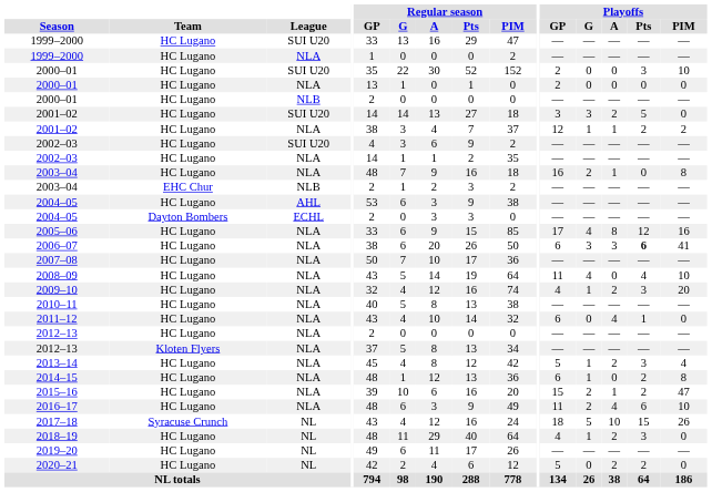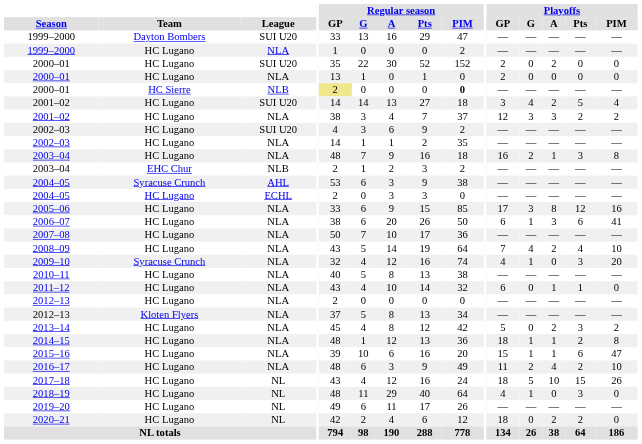 <table border="0" cellpadding="1" cellspacing="0" style="text-align:center; width:60em">
 <tr bgcolor="#e0e0e0">
 <th colspan="3" bgcolor="#ffffff"></th>
 <th rowspan="99" bgcolor="#ffffff"></th>
 <th colspan="5"><a href='#'>Regular season</a></th>
 <th rowspan="99" bgcolor="#ffffff"></th>
 <th colspan="5"><a href='#'>Playoffs</a></th>
 </tr>
 <tr bgcolor="#e0e0e0">
 <th><a href='#'>Season</a></th>
 <th>Team</th>
 <th>League</th>
 <th>GP</th>
 <th><a href='#'>G</a></th>
 <th><a href='#'>A</a></th>
 <th><a href='#'>Pts</a></th>
 <th><a href='#'>PIM</a></th>
 <th>GP</th>
 <th>G</th>
 <th>A</th>
 <th>Pts</th>
 <th>PIM</th>
 </tr>
 <tr>
 <td>1999–2000</td>
-<td><a href='#'>HC Lugano</a></td>
+<td><a href='#'>Dayton Bombers</a></td>
 <td>SUI U20</td>
 <td>33</td>
 <td>13</td>
 <td>16</td>
 <td>29</td>
 <td>47</td>
 <td>—</td>
 <td>—</td>
 <td>—</td>
 <td>—</td>
 <td>—</td>
 </tr>
 <tr bgcolor="#f0f0f0">
 <td><a href='#'>1999–2000</a></td>
 <td>HC Lugano</td>
 <td><a href='#'>NLA</a></td>
 <td>1</td>
 <td>0</td>
 <td>0</td>
 <td>0</td>
 <td>2</td>
 <td>—</td>
 <td>—</td>
 <td>—</td>
 <td>—</td>
 <td>—</td>
 </tr>
 <tr>
 <td>2000–01</td>
 <td>HC Lugano</td>
 <td>SUI U20</td>
 <td>35</td>
 <td>22</td>
 <td>30</td>
 <td>52</td>
 <td>152</td>
 <td>2</td>
 <td>0</td>
+<td>2</td>
 <td>0</td>
-<td>3</td>
-<td>10</td>
+<td>0</td>
 </tr>
 <tr bgcolor="#f0f0f0">
 <td><a href='#'>2000–01</a></td>
 <td>HC Lugano</td>
 <td>NLA</td>
 <td>13</td>
 <td>1</td>
 <td>0</td>
 <td>1</td>
 <td>0</td>
 <td>2</td>
 <td>0</td>
 <td>0</td>
 <td>0</td>
 <td>0</td>
 </tr>
 <tr>
 <td>2000–01</td>
-<td>HC Lugano</td>
+<td><a href='#'>HC Sierre</a></td>
 <td><a href='#'>NLB</a></td>
-<td>2</td>
+<td style="background: khaki;">2</td>
 <td>0</td>
 <td>0</td>
 <td>0</td>
-<td>0</td>
+<td><strong>0</strong></td>
 <td>—</td>
 <td>—</td>
 <td>—</td>
 <td>—</td>
 <td>—</td>
 </tr>
 <tr bgcolor="#f0f0f0">
 <td>2001–02</td>
 <td>HC Lugano</td>
 <td>SUI U20</td>
 <td>14</td>
 <td>14</td>
 <td>13</td>
 <td>27</td>
 <td>18</td>
 <td>3</td>
-<td>3</td>
+<td>4</td>
 <td>2</td>
 <td>5</td>
-<td>0</td>
+<td>4</td>
 </tr>
 <tr>
 <td><a href='#'>2001–02</a></td>
 <td>HC Lugano</td>
 <td>NLA</td>
 <td>38</td>
 <td>3</td>
 <td>4</td>
 <td>7</td>
 <td>37</td>
 <td>12</td>
-<td>1</td>
-<td>1</td>
+<td>3</td>
+<td>3</td>
 <td>2</td>
 <td>2</td>
 </tr>
 <tr bgcolor="#f0f0f0">
 <td>2002–03</td>
 <td>HC Lugano</td>
 <td>SUI U20</td>
 <td>4</td>
 <td>3</td>
 <td>6</td>
 <td>9</td>
 <td>2</td>
 <td>—</td>
 <td>—</td>
 <td>—</td>
 <td>—</td>
 <td>—</td>
 </tr>
 <tr>
 <td><a href='#'>2002–03</a></td>
 <td>HC Lugano</td>
 <td>NLA</td>
 <td>14</td>
 <td>1</td>
 <td>1</td>
 <td>2</td>
 <td>35</td>
 <td>—</td>
 <td>—</td>
 <td>—</td>
 <td>—</td>
 <td>—</td>
 </tr>
 <tr bgcolor="#f0f0f0">
 <td><a href='#'>2003–04</a></td>
 <td>HC Lugano</td>
 <td>NLA</td>
 <td>48</td>
 <td>7</td>
 <td>9</td>
 <td>16</td>
 <td>18</td>
 <td>16</td>
 <td>2</td>
 <td>1</td>
-<td>0</td>
+<td>3</td>
 <td>8</td>
 </tr>
 <tr>
 <td>2003–04</td>
 <td><a href='#'>EHC Chur</a></td>
 <td>NLB</td>
 <td>2</td>
 <td>1</td>
 <td>2</td>
 <td>3</td>
 <td>2</td>
 <td>—</td>
 <td>—</td>
 <td>—</td>
 <td>—</td>
 <td>—</td>
 </tr>
 <tr bgcolor="#f0f0f0">
 <td><a href='#'>2004–05</a></td>
-<td>HC Lugano</td>
+<td><a href='#'>Syracuse Crunch</a></td>
 <td><a href='#'>AHL</a></td>
 <td>53</td>
 <td>6</td>
 <td>3</td>
 <td>9</td>
 <td>38</td>
 <td>—</td>
 <td>—</td>
 <td>—</td>
 <td>—</td>
 <td>—</td>
 </tr>
 <tr>
 <td><a href='#'>2004–05</a></td>
-<td><a href='#'>Dayton Bombers</a></td>
+<td><a href='#'>HC Lugano</a></td>
 <td><a href='#'>ECHL</a></td>
 <td>2</td>
 <td>0</td>
 <td>3</td>
 <td>3</td>
 <td>0</td>
 <td>—</td>
 <td>—</td>
 <td>—</td>
 <td>—</td>
 <td>—</td>
 </tr>
 <tr bgcolor="#f0f0f0">
 <td><a href='#'>2005–06</a></td>
 <td>HC Lugano</td>
 <td>NLA</td>
 <td>33</td>
 <td>6</td>
 <td>9</td>
 <td>15</td>
 <td>85</td>
 <td>17</td>
-<td>4</td>
+<td>3</td>
 <td>8</td>
 <td>12</td>
 <td>16</td>
 </tr>
 <tr>
 <td><a href='#'>2006–07</a></td>
 <td>HC Lugano</td>
 <td>NLA</td>
 <td>38</td>
 <td>6</td>
 <td>20</td>
 <td>26</td>
 <td>50</td>
 <td>6</td>
+<td>1</td>
 <td>3</td>
-<td>3</td>
-<td><strong>6</strong></td>
+<td>6</td>
 <td>41</td>
 </tr>
 <tr bgcolor="#f0f0f0">
 <td><a href='#'>2007–08</a></td>
 <td>HC Lugano</td>
 <td>NLA</td>
 <td>50</td>
 <td>7</td>
 <td>10</td>
 <td>17</td>
 <td>36</td>
 <td>—</td>
 <td>—</td>
 <td>—</td>
 <td>—</td>
 <td>—</td>
 </tr>
 <tr>
 <td><a href='#'>2008–09</a></td>
 <td>HC Lugano</td>
 <td>NLA</td>
 <td>43</td>
 <td>5</td>
 <td>14</td>
 <td>19</td>
 <td>64</td>
-<td>11</td>
+<td>7</td>
 <td>4</td>
-<td>0</td>
+<td>2</td>
 <td>4</td>
 <td>10</td>
 </tr>
 <tr bgcolor="#f0f0f0">
 <td><a href='#'>2009–10</a></td>
-<td>HC Lugano</td>
+<td><a href='#'>Syracuse Crunch</a></td>
 <td>NLA</td>
 <td>32</td>
 <td>4</td>
 <td>12</td>
 <td>16</td>
 <td>74</td>
 <td>4</td>
 <td>1</td>
-<td>2</td>
+<td>0</td>
 <td>3</td>
 <td>20</td>
 </tr>
 <tr>
 <td><a href='#'>2010–11</a></td>
 <td>HC Lugano</td>
 <td>NLA</td>
 <td>40</td>
 <td>5</td>
 <td>8</td>
 <td>13</td>
 <td>38</td>
 <td>—</td>
 <td>—</td>
 <td>—</td>
 <td>—</td>
 <td>—</td>
 </tr>
 <tr bgcolor="#f0f0f0">
 <td><a href='#'>2011–12</a></td>
 <td>HC Lugano</td>
 <td>NLA</td>
 <td>43</td>
 <td>4</td>
 <td>10</td>
 <td>14</td>
 <td>32</td>
 <td>6</td>
 <td>0</td>
-<td>4</td>
+<td>1</td>
 <td>1</td>
 <td>0</td>
 </tr>
 <tr>
 <td><a href='#'>2012–13</a></td>
 <td>HC Lugano</td>
 <td>NLA</td>
 <td>2</td>
 <td>0</td>
 <td>0</td>
 <td>0</td>
 <td>0</td>
 <td>—</td>
 <td>—</td>
 <td>—</td>
 <td>—</td>
 <td>—</td>
 </tr>
 <tr bgcolor="#f0f0f0">
 <td>2012–13</td>
 <td><a href='#'>Kloten Flyers</a></td>
 <td>NLA</td>
 <td>37</td>
 <td>5</td>
 <td>8</td>
 <td>13</td>
 <td>34</td>
 <td>—</td>
 <td>—</td>
 <td>—</td>
 <td>—</td>
 <td>—</td>
 </tr>
 <tr>
 <td><a href='#'>2013–14</a></td>
 <td>HC Lugano</td>
 <td>NLA</td>
 <td>45</td>
 <td>4</td>
 <td>8</td>
 <td>12</td>
 <td>42</td>
 <td>5</td>
-<td>1</td>
+<td>0</td>
 <td>2</td>
 <td>3</td>
-<td>4</td>
+<td>2</td>
 </tr>
 <tr bgcolor="#f0f0f0">
 <td><a href='#'>2014–15</a></td>
 <td>HC Lugano</td>
 <td>NLA</td>
 <td>48</td>
 <td>1</td>
 <td>12</td>
 <td>13</td>
 <td>36</td>
-<td>6</td>
+<td>18</td>
 <td>1</td>
-<td>0</td>
+<td>1</td>
 <td>2</td>
 <td>8</td>
 </tr>
 <tr>
 <td><a href='#'>2015–16</a></td>
 <td>HC Lugano</td>
 <td>NLA</td>
 <td>39</td>
 <td>10</td>
 <td>6</td>
 <td>16</td>
 <td>20</td>
 <td>15</td>
-<td>2</td>
 <td>1</td>
-<td>2</td>
+<td>1</td>
+<td>6</td>
 <td>47</td>
 </tr>
 <tr bgcolor="#f0f0f0">
 <td><a href='#'>2016–17</a></td>
 <td>HC Lugano</td>
 <td>NLA</td>
 <td>48</td>
 <td>6</td>
 <td>3</td>
 <td>9</td>
 <td>49</td>
 <td>11</td>
 <td>2</td>
 <td>4</td>
-<td>6</td>
+<td>2</td>
 <td>10</td>
 </tr>
 <tr>
 <td><a href='#'>2017–18</a></td>
-<td><a href='#'>Syracuse Crunch</a></td>
+<td>HC Lugano</td>
 <td>NL</td>
 <td>43</td>
 <td>4</td>
 <td>12</td>
 <td>16</td>
 <td>24</td>
 <td>18</td>
 <td>5</td>
 <td>10</td>
 <td>15</td>
 <td>26</td>
 </tr>
 <tr bgcolor="#f0f0f0">
 <td><a href='#'>2018–19</a></td>
 <td>HC Lugano</td>
 <td>NL</td>
 <td>48</td>
 <td>11</td>
 <td>29</td>
 <td>40</td>
 <td>64</td>
 <td>4</td>
 <td>1</td>
-<td>2</td>
+<td>0</td>
 <td>3</td>
 <td>0</td>
 </tr>
 <tr>
 <td><a href='#'>2019–20</a></td>
 <td>HC Lugano</td>
 <td>NL</td>
 <td>49</td>
 <td>6</td>
 <td>11</td>
 <td>17</td>
 <td>26</td>
 <td>—</td>
 <td>—</td>
 <td>—</td>
 <td>—</td>
 <td>—</td>
 </tr>
 <tr bgcolor="#f0f0f0">
 <td><a href='#'>2020–21</a></td>
 <td>HC Lugano</td>
 <td>NL</td>
 <td>42</td>
 <td>2</td>
 <td>4</td>
 <td>6</td>
 <td>12</td>
-<td>5</td>
+<td>18</td>
 <td>0</td>
 <td>2</td>
 <td>2</td>
 <td>0</td>
 </tr>
 <tr bgcolor="#e0e0e0">
 <th colspan="3">NL totals</th>
 <th>794</th>
 <th>98</th>
 <th>190</th>
 <th>288</th>
 <th>778</th>
 <th>134</th>
 <th>26</th>
 <th>38</th>
 <th>64</th>
 <th>186</th>
 </tr>
 </table>
